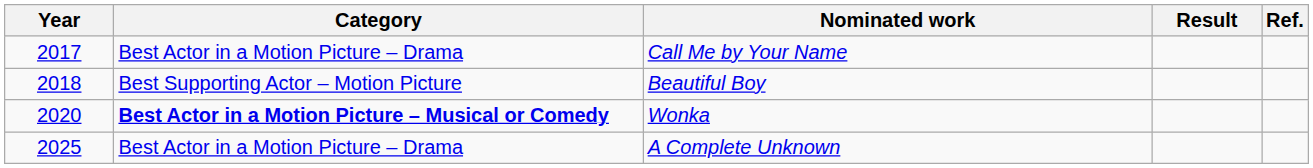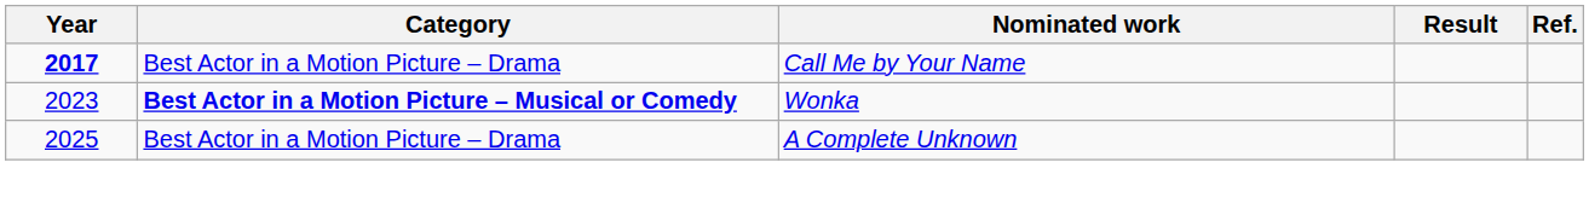 <table class=wikitable>
 <tr>
 <th scope="col" style="width:5em;">Year</th>
 <th scope="col" style="width:26em;">Category</th>
 <th scope="col" style="width:25em;">Nominated work</th>
 <th scope="col" style="width:5em;">Result</th>
 <th>Ref.</th>
 </tr>
 <tr>
-<td style="text-align:center;"><a href='#'>2017</a></td>
+<td style="text-align:center;"><strong><a href='#'>2017</a></strong></td>
 <td><a href='#'>Best Actor in a Motion Picture – Drama</a></td>
 <td><em><a href='#'>Call Me by Your Name</a></em></td>
 <td></td>
 <td style="text-align:center;"></td>
 </tr>
 <tr>
-<td style="text-align:center;"><a href='#'>2018</a></td>
-<td><a href='#'>Best Supporting Actor – Motion Picture</a></td>
-<td><em><a href='#'>Beautiful Boy</a></em></td>
-<td></td>
-<td style="text-align:center;"></td>
-</tr>
-<tr>
-<td style="text-align:center;"><a href='#'>2020</a></td>
+<td style="text-align:center;"><a href='#'>2023</a></td>
 <td><strong><a href='#'>Best Actor in a Motion Picture – Musical or Comedy</a></strong></td>
 <td><em><a href='#'>Wonka</a></em></td>
 <td></td>
 <td style="text-align:center;"></td>
 </tr>
 <tr>
 <td style="text-align:center;"><a href='#'>2025</a></td>
 <td><a href='#'>Best Actor in a Motion Picture – Drama</a></td>
 <td><em><a href='#'>A Complete Unknown</a></em></td>
 <td></td>
 <td style="text-align:center;"></td>
 </tr>
 </table>
